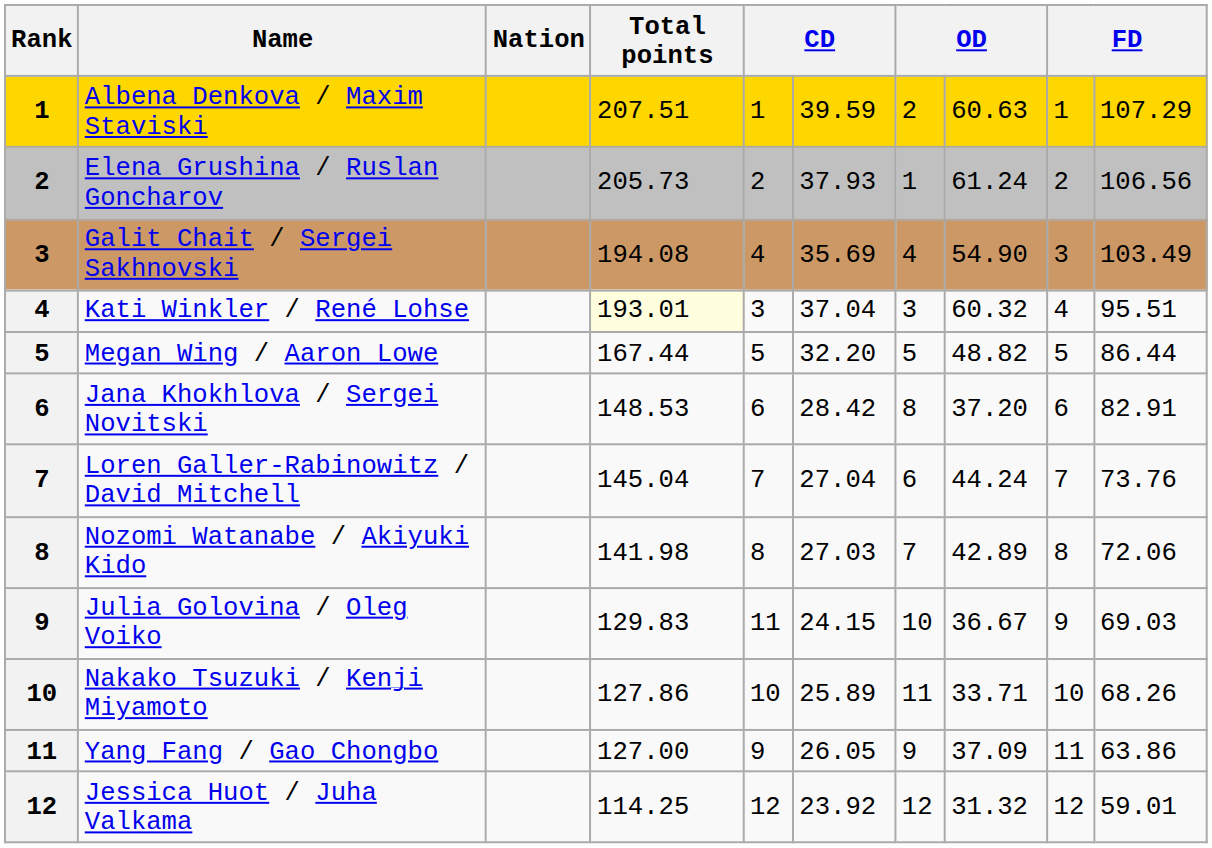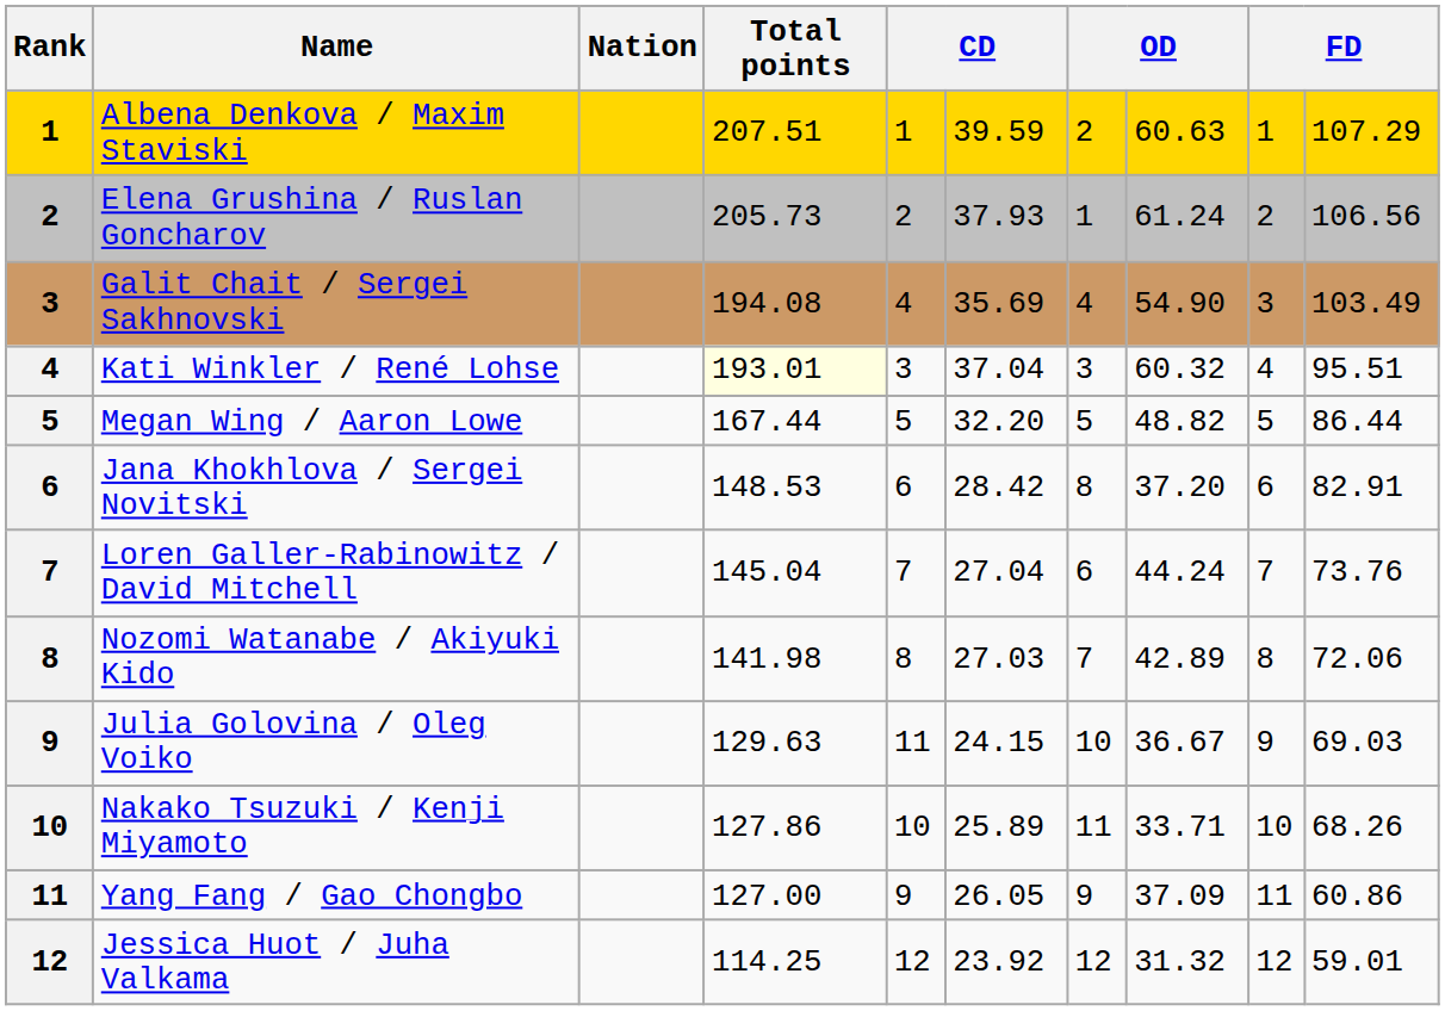 <table class="wikitable">
 <tr>
 <th>Rank</th>
 <th>Name</th>
 <th>Nation</th>
 <th>Total points</th>
 <th colspan="2" width="80px"><a href='#'>CD</a></th>
 <th colspan="2" width="80px"><a href='#'>OD</a></th>
 <th colspan="2" width="80px"><a href='#'>FD</a></th>
 </tr>
 <tr bgcolor="gold">
 <td align="center"><strong>1</strong></td>
 <td><a href='#'>Albena Denkova</a> / <a href='#'>Maxim Staviski</a></td>
 <td></td>
 <td>207.51</td>
 <td>1</td>
 <td>39.59</td>
 <td>2</td>
 <td>60.63</td>
 <td>1</td>
 <td>107.29</td>
 </tr>
 <tr bgcolor="silver">
 <td align="center"><strong>2</strong></td>
 <td><a href='#'>Elena Grushina</a> / <a href='#'>Ruslan Goncharov</a></td>
 <td></td>
 <td>205.73</td>
 <td>2</td>
 <td>37.93</td>
 <td>1</td>
 <td>61.24</td>
 <td>2</td>
 <td>106.56</td>
 </tr>
 <tr bgcolor="cc9966">
 <td align="center"><strong>3</strong></td>
 <td><a href='#'>Galit Chait</a> / <a href='#'>Sergei Sakhnovski</a></td>
 <td></td>
 <td>194.08</td>
 <td>4</td>
 <td>35.69</td>
 <td>4</td>
 <td>54.90</td>
 <td>3</td>
 <td>103.49</td>
 </tr>
 <tr>
 <th>4</th>
 <td><a href='#'>Kati Winkler</a> / <a href='#'>René Lohse</a></td>
 <td></td>
 <td style="background: lightyellow;">193.01</td>
 <td>3</td>
 <td>37.04</td>
 <td>3</td>
 <td>60.32</td>
 <td>4</td>
 <td>95.51</td>
 </tr>
 <tr>
 <th>5</th>
 <td><a href='#'>Megan Wing</a> / <a href='#'>Aaron Lowe</a></td>
 <td></td>
 <td>167.44</td>
 <td>5</td>
 <td>32.20</td>
 <td>5</td>
 <td>48.82</td>
 <td>5</td>
 <td>86.44</td>
 </tr>
 <tr>
 <th>6</th>
 <td><a href='#'>Jana Khokhlova</a> / <a href='#'>Sergei Novitski</a></td>
 <td></td>
 <td>148.53</td>
 <td>6</td>
 <td>28.42</td>
 <td>8</td>
 <td>37.20</td>
 <td>6</td>
 <td>82.91</td>
 </tr>
 <tr>
 <th>7</th>
 <td><a href='#'>Loren Galler-Rabinowitz</a> / <a href='#'>David Mitchell</a></td>
 <td></td>
 <td>145.04</td>
 <td>7</td>
 <td>27.04</td>
 <td>6</td>
 <td>44.24</td>
 <td>7</td>
 <td>73.76</td>
 </tr>
 <tr>
 <th>8</th>
 <td><a href='#'>Nozomi Watanabe</a> / <a href='#'>Akiyuki Kido</a></td>
 <td></td>
 <td>141.98</td>
 <td>8</td>
 <td>27.03</td>
 <td>7</td>
 <td>42.89</td>
 <td>8</td>
 <td>72.06</td>
 </tr>
 <tr>
 <th>9</th>
 <td><a href='#'>Julia Golovina</a> / <a href='#'>Oleg Voiko</a></td>
 <td></td>
-<td>129.83</td>
+<td>129.63</td>
 <td>11</td>
 <td>24.15</td>
 <td>10</td>
 <td>36.67</td>
 <td>9</td>
 <td>69.03</td>
 </tr>
 <tr>
 <th>10</th>
 <td><a href='#'>Nakako Tsuzuki</a> / <a href='#'>Kenji Miyamoto</a></td>
 <td></td>
 <td>127.86</td>
 <td>10</td>
 <td>25.89</td>
 <td>11</td>
 <td>33.71</td>
 <td>10</td>
 <td>68.26</td>
 </tr>
 <tr>
 <th>11</th>
 <td><a href='#'>Yang Fang</a> / <a href='#'>Gao Chongbo</a></td>
 <td></td>
 <td>127.00</td>
 <td>9</td>
 <td>26.05</td>
 <td>9</td>
 <td>37.09</td>
 <td>11</td>
-<td>63.86</td>
+<td>60.86</td>
 </tr>
 <tr>
 <th>12</th>
 <td><a href='#'>Jessica Huot</a> / <a href='#'>Juha Valkama</a></td>
 <td></td>
 <td>114.25</td>
 <td>12</td>
 <td>23.92</td>
 <td>12</td>
 <td>31.32</td>
 <td>12</td>
 <td>59.01</td>
 </tr>
 </table>
